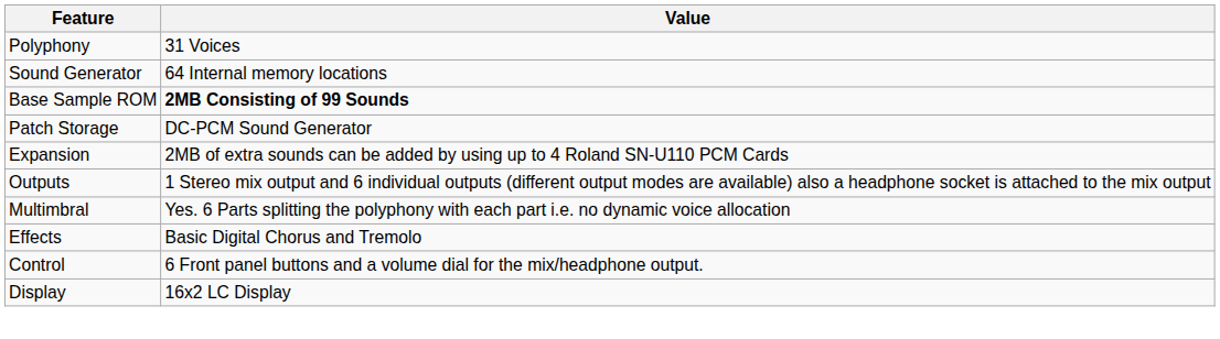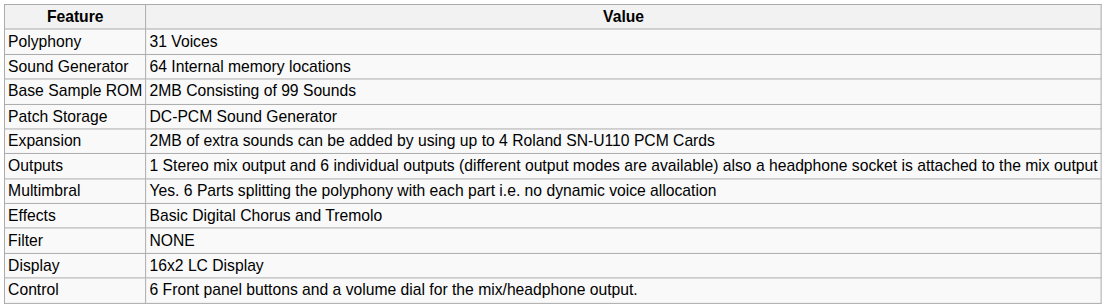 <table class="wikitable" border="1">
 <tr>
 <th>Feature</th>
 <th>Value</th>
 </tr>
 <tr>
 <td>Polyphony</td>
 <td>31 Voices</td>
 </tr>
 <tr>
 <td>Sound Generator</td>
 <td>64 Internal memory locations</td>
 </tr>
 <tr>
 <td>Base Sample ROM</td>
-<td><strong>2MB Consisting of 99 Sounds</strong></td>
+<td>2MB Consisting of 99 Sounds</td>
 </tr>
 <tr>
 <td>Patch Storage</td>
 <td>DC-PCM Sound Generator</td>
 </tr>
 <tr>
 <td>Expansion</td>
 <td>2MB of extra sounds can be added by using up to 4 Roland SN-U110 PCM Cards</td>
 </tr>
 <tr>
 <td>Outputs</td>
 <td>1 Stereo mix output and 6 individual outputs (different output modes are available) also a headphone socket is attached to the mix output</td>
 </tr>
 <tr>
 <td>Multimbral</td>
 <td>Yes. 6 Parts splitting the polyphony with each part i.e. no dynamic voice allocation</td>
 </tr>
 <tr>
 <td>Effects</td>
 <td>Basic Digital Chorus and Tremolo</td>
 </tr>
 <tr>
-<td>Control</td>
-<td>6 Front panel buttons and a volume dial for the mix/headphone output.</td>
+<td>Filter</td>
+<td>NONE</td>
 </tr>
 <tr>
 <td>Display</td>
 <td>16x2 LC Display</td>
 </tr>
+<tr>
+<td>Control</td>
+<td>6 Front panel buttons and a volume dial for the mix/headphone output.</td>
+</tr>
 </table>
